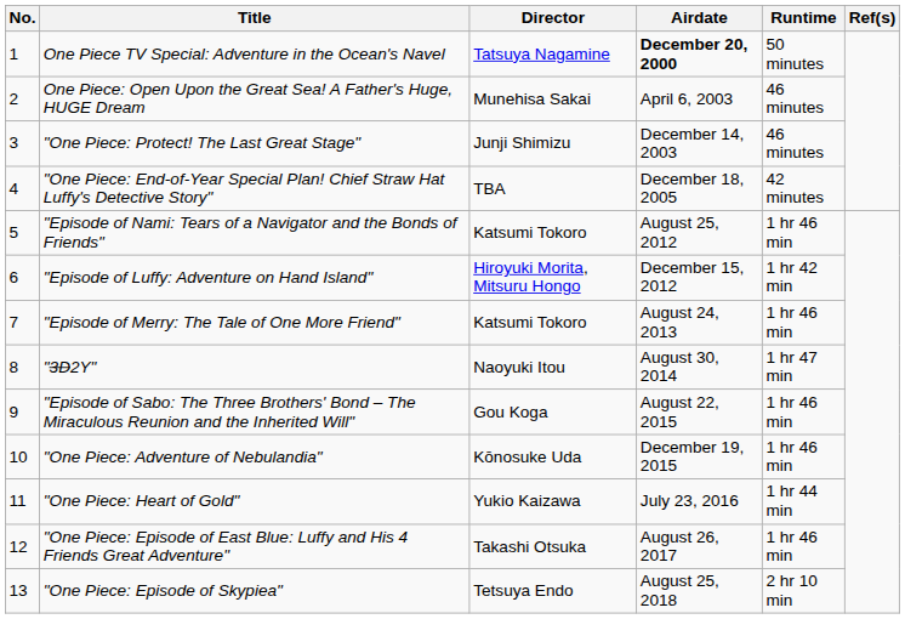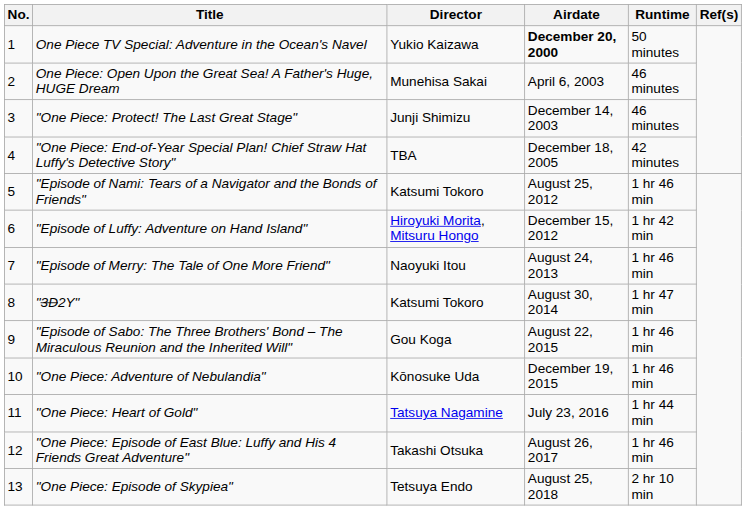 <table class="wikitable" style="font-size: 100%;">
 <tr>
 <th>No.</th>
 <th><strong>Title</strong></th>
 <th><strong>Director</strong></th>
 <th><strong>Airdate</strong></th>
 <th><strong>Runtime</strong></th>
 <th><strong>Ref(s)</strong></th>
 </tr>
 <tr>
 <td>1</td>
 <td><em>One Piece TV Special: Adventure in the Ocean's Navel</em></td>
-<td><a href='#'>Tatsuya Nagamine</a></td>
+<td>Yukio Kaizawa</td>
 <td><strong>December 20, 2000</strong></td>
 <td>50 minutes</td>
 <td rowspan="4"></td>
 </tr>
 <tr>
 <td>2</td>
 <td><em>One Piece: Open Upon the Great Sea! A Father's Huge, HUGE Dream</em></td>
 <td>Munehisa Sakai</td>
 <td>April 6, 2003</td>
 <td>46 minutes</td>
 </tr>
 <tr>
 <td>3</td>
 <td><em>"One Piece: Protect! The Last Great Stage"</em></td>
 <td>Junji Shimizu</td>
 <td>December 14, 2003</td>
 <td>46 minutes</td>
 </tr>
 <tr>
 <td>4</td>
 <td><em>"One Piece: End-of-Year Special Plan! Chief Straw Hat Luffy's Detective Story"</em></td>
 <td>TBA</td>
 <td>December 18, 2005</td>
 <td>42 minutes</td>
 </tr>
 <tr>
 <td>5</td>
 <td><em>"Episode of Nami: Tears of a Navigator and the Bonds of Friends"</em></td>
 <td>Katsumi Tokoro</td>
 <td>August 25, 2012</td>
 <td>1 hr 46 min</td>
 <td rowspan="9"></td>
 </tr>
 <tr>
 <td>6</td>
 <td><em>"Episode of Luffy: Adventure on Hand Island"</em></td>
 <td><a href='#'>Hiroyuki Morita</a>, <a href='#'>Mitsuru Hongo</a></td>
 <td>December 15, 2012</td>
 <td>1 hr 42 min</td>
 </tr>
 <tr>
 <td>7</td>
 <td><em>"Episode of Merry: The Tale of One More Friend"</em></td>
-<td>Katsumi Tokoro</td>
+<td>Naoyuki Itou</td>
 <td>August 24, 2013</td>
 <td>1 hr 46 min</td>
 </tr>
 <tr>
 <td>8</td>
 <td><em>"<s>3D</s>2Y"</em></td>
-<td>Naoyuki Itou</td>
+<td>Katsumi Tokoro</td>
 <td>August 30, 2014</td>
 <td>1 hr 47 min</td>
 </tr>
 <tr>
 <td>9</td>
 <td><em>"Episode of Sabo: The Three Brothers' Bond – The Miraculous Reunion and the Inherited Will"</em></td>
 <td>Gou Koga</td>
 <td>August 22, 2015</td>
 <td>1 hr 46 min</td>
 </tr>
 <tr>
 <td>10</td>
 <td><em>"One Piece: Adventure of Nebulandia"</em></td>
 <td>Kōnosuke Uda</td>
 <td>December 19, 2015</td>
 <td>1 hr 46 min</td>
 </tr>
 <tr>
 <td>11</td>
 <td><em>"One Piece: Heart of Gold"</em></td>
-<td>Yukio Kaizawa</td>
+<td><a href='#'>Tatsuya Nagamine</a></td>
 <td>July 23, 2016</td>
 <td>1 hr 44 min</td>
 </tr>
 <tr>
 <td>12</td>
 <td><em>"One Piece: Episode of East Blue: Luffy and His 4 Friends Great Adventure"</em></td>
 <td>Takashi Otsuka</td>
 <td>August 26, 2017</td>
 <td>1 hr 46 min</td>
 </tr>
 <tr>
 <td>13</td>
 <td><em>"One Piece: Episode of Skypiea"</em></td>
 <td>Tetsuya Endo</td>
 <td>August 25, 2018</td>
 <td>2 hr 10 min</td>
 </tr>
 </table>
